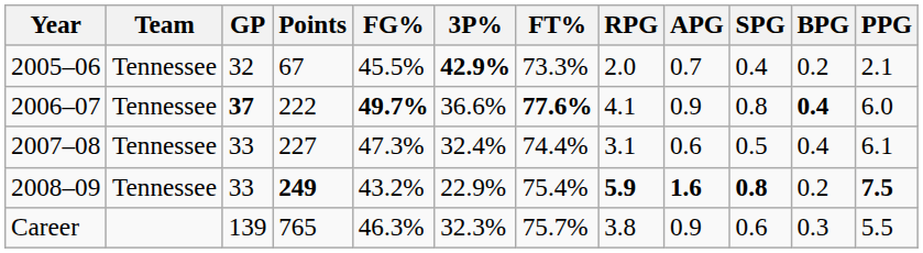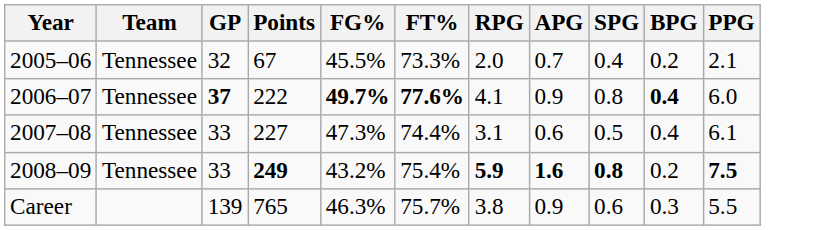 <table class="wikitable">
 <tr>
 <th>Year</th>
 <th>Team</th>
 <th>GP</th>
 <th>Points</th>
 <th>FG%</th>
-<th>3P%</th>
 <th>FT%</th>
 <th>RPG</th>
 <th>APG</th>
 <th>SPG</th>
 <th>BPG</th>
 <th>PPG</th>
 </tr>
 <tr>
 <td>2005–06</td>
 <td>Tennessee</td>
 <td>32</td>
 <td>67</td>
 <td>45.5%</td>
-<td><strong>42.9%</strong></td>
 <td>73.3%</td>
 <td>2.0</td>
 <td>0.7</td>
 <td>0.4</td>
 <td>0.2</td>
 <td>2.1</td>
 </tr>
 <tr>
 <td>2006–07</td>
 <td>Tennessee</td>
 <td><strong>37</strong></td>
 <td>222</td>
 <td><strong>49.7%</strong></td>
-<td>36.6%</td>
 <td><strong>77.6%</strong></td>
 <td>4.1</td>
 <td>0.9</td>
 <td>0.8</td>
 <td><strong>0.4</strong></td>
 <td>6.0</td>
 </tr>
 <tr>
 <td>2007–08</td>
 <td>Tennessee</td>
 <td>33</td>
 <td>227</td>
 <td>47.3%</td>
-<td>32.4%</td>
 <td>74.4%</td>
 <td>3.1</td>
 <td>0.6</td>
 <td>0.5</td>
 <td>0.4</td>
 <td>6.1</td>
 </tr>
 <tr>
 <td>2008–09</td>
 <td>Tennessee</td>
 <td>33</td>
 <td><strong>249</strong></td>
 <td>43.2%</td>
-<td>22.9%</td>
 <td>75.4%</td>
 <td><strong>5.9</strong></td>
 <td><strong>1.6</strong></td>
 <td><strong>0.8</strong></td>
 <td>0.2</td>
 <td><strong>7.5</strong></td>
 </tr>
 <tr>
 <td>Career</td>
 <td></td>
 <td>139</td>
 <td>765</td>
 <td>46.3%</td>
-<td>32.3%</td>
 <td>75.7%</td>
 <td>3.8</td>
 <td>0.9</td>
 <td>0.6</td>
 <td>0.3</td>
 <td>5.5</td>
 </tr>
 </table>
